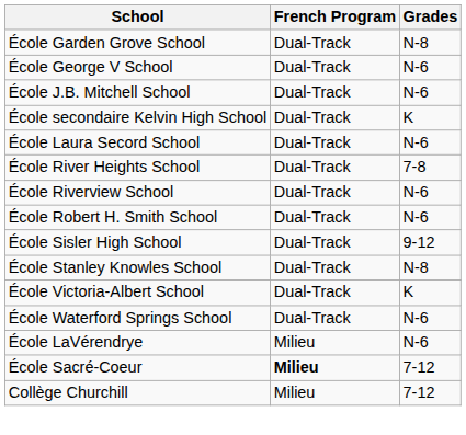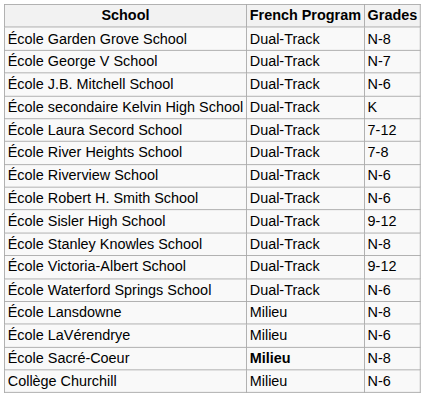 <table class="wikitable sortable">
 <tr>
 <th>School</th>
 <th>French Program</th>
 <th>Grades</th>
 </tr>
 <tr>
 <td>École Garden Grove School</td>
 <td>Dual-Track</td>
 <td>N-8</td>
 </tr>
 <tr>
 <td>École George V School</td>
 <td>Dual-Track</td>
-<td>N-6</td>
+<td>N-7</td>
 </tr>
 <tr>
 <td>École J.B. Mitchell School</td>
 <td>Dual-Track</td>
 <td>N-6</td>
 </tr>
 <tr>
 <td>École secondaire Kelvin High School</td>
 <td>Dual-Track</td>
 <td>K</td>
 </tr>
 <tr>
 <td>École Laura Secord School</td>
 <td>Dual-Track</td>
-<td>N-6</td>
+<td>7-12</td>
 </tr>
 <tr>
 <td>École River Heights School</td>
 <td>Dual-Track</td>
 <td>7-8</td>
 </tr>
 <tr>
 <td>École Riverview School</td>
 <td>Dual-Track</td>
 <td>N-6</td>
 </tr>
 <tr>
 <td>École Robert H. Smith School</td>
 <td>Dual-Track</td>
 <td>N-6</td>
 </tr>
 <tr>
 <td>École Sisler High School</td>
 <td>Dual-Track</td>
 <td>9-12</td>
 </tr>
 <tr>
 <td>École Stanley Knowles School</td>
 <td>Dual-Track</td>
 <td>N-8</td>
 </tr>
 <tr>
 <td>École Victoria-Albert School</td>
 <td>Dual-Track</td>
-<td>K</td>
+<td>9-12</td>
 </tr>
 <tr>
 <td>École Waterford Springs School</td>
 <td>Dual-Track</td>
 <td>N-6</td>
+</tr>
+<tr>
+<td>École Lansdowne</td>
+<td>Milieu</td>
+<td>N-8</td>
 </tr>
 <tr>
 <td>École LaVérendrye</td>
 <td>Milieu</td>
 <td>N-6</td>
 </tr>
 <tr>
 <td>École Sacré-Coeur</td>
 <td><strong>Milieu</strong></td>
-<td>7-12</td>
+<td>N-8</td>
 </tr>
 <tr>
 <td>Collège Churchill</td>
 <td>Milieu</td>
-<td>7-12</td>
+<td>N-6</td>
 </tr>
 </table>
